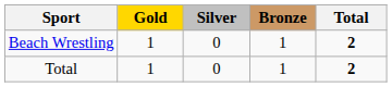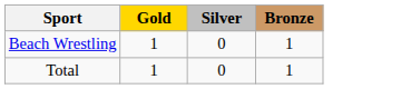 <table class="wikitable" style="text-align:center; font-size:98%;">
 <tr>
 <th>Sport</th>
 <td style="background:gold; width:3.7em; font-weight:bold;">Gold</td>
 <td style="background:silver; width:3.7em; font-weight:bold;">Silver</td>
 <td style="background:#c96; width:3.7em; font-weight:bold;">Bronze</td>
-<th style="width:4em; font-weight:bold;">Total</th>
 </tr>
 <tr>
 <td align=left><a href='#'>Beach Wrestling</a></td>
 <td>1</td>
 <td>0</td>
 <td>1</td>
-<td><strong>2</strong></td>
 </tr>
 <tr>
 <td align=center>Total</td>
 <td>1</td>
 <td>0</td>
 <td>1</td>
-<td><strong>2</strong></td>
 </tr>
 </table>
